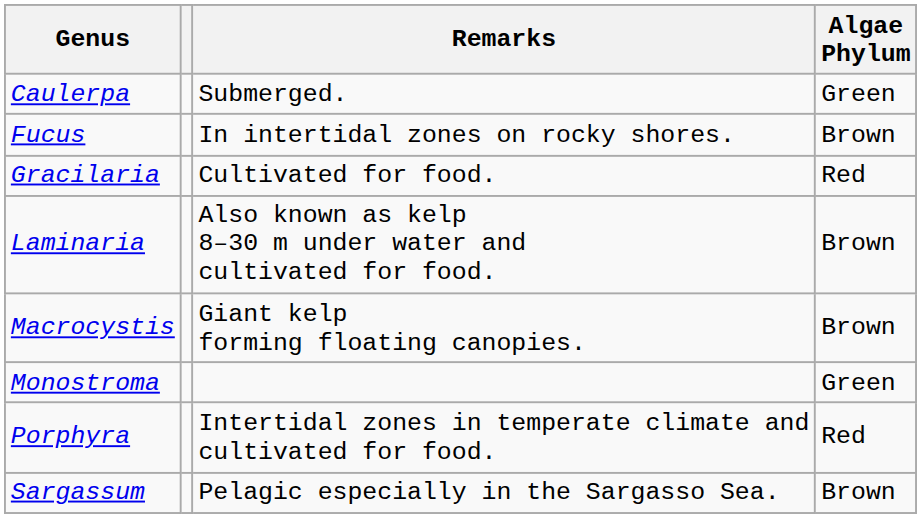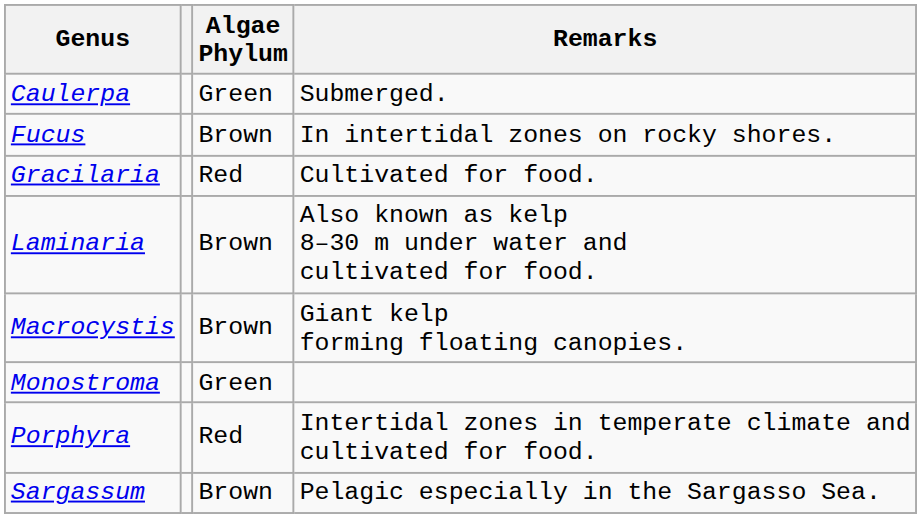 <table class="wikitable">
 <tr>
 <th>Genus</th>
 <th></th>
+<th>Algae<br>Phylum</th>
 <th>Remarks</th>
-<th>Algae<br>Phylum</th>
 </tr>
 <tr>
 <td><em><a href='#'>Caulerpa</a></em></td>
 <td></td>
+<td>Green</td>
 <td>Submerged.</td>
-<td>Green</td>
 </tr>
 <tr>
 <td><em><a href='#'>Fucus</a></em></td>
 <td></td>
+<td>Brown</td>
 <td>In intertidal zones on rocky shores.</td>
-<td>Brown</td>
 </tr>
 <tr>
 <td><em><a href='#'>Gracilaria</a></em></td>
 <td></td>
+<td>Red</td>
 <td>Cultivated for food.</td>
-<td>Red</td>
 </tr>
 <tr>
 <td><em><a href='#'>Laminaria</a></em></td>
 <td></td>
+<td>Brown</td>
 <td>Also known as kelp<br>8–30 m under water and<br>cultivated for food.</td>
-<td>Brown</td>
 </tr>
 <tr>
 <td><em><a href='#'>Macrocystis</a></em></td>
 <td></td>
+<td>Brown</td>
 <td>Giant kelp<br>forming floating canopies.</td>
-<td>Brown</td>
 </tr>
 <tr>
 <td><em><a href='#'>Monostroma</a></em></td>
 <td></td>
+<td>Green</td>
 <td></td>
-<td>Green</td>
 </tr>
 <tr>
 <td><em><a href='#'>Porphyra</a></em></td>
 <td></td>
+<td>Red</td>
 <td>Intertidal zones in temperate climate and<br>cultivated for food.</td>
-<td>Red</td>
 </tr>
 <tr>
 <td><em><a href='#'>Sargassum</a></em></td>
 <td></td>
+<td>Brown</td>
 <td>Pelagic especially in the Sargasso Sea.</td>
-<td>Brown</td>
 </tr>
 </table>
